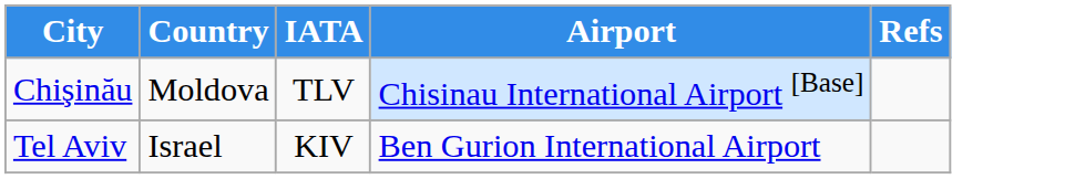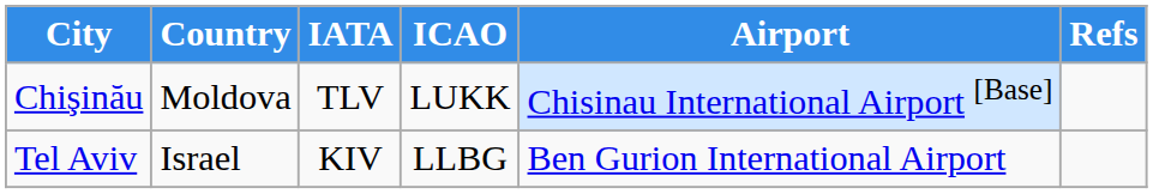 <table class="wikitable sortable toccolours">
 <tr>
 <th style="background:#318ce7; color:white;">City</th>
 <th style="background:#318ce7; color:white;">Country</th>
 <th style="background:#318ce7; color:white;">IATA</th>
+<th style="background:#318ce7; color:white;">ICAO</th>
 <th style="background:#318ce7; color:white;">Airport</th>
 <th style="background:#318ce7; color:white;" class="unsortable">Refs</th>
 </tr>
 <tr>
 <td><a href='#'>Chişinău</a></td>
 <td>Moldova</td>
 <td align=center>TLV</td>
+<td align=center>LUKK</td>
 <td style="background:#d0e7ff;"><a href='#'>Chisinau International Airport</a> <sup>[Base]</sup></td>
 <td align=center></td>
 </tr>
 <tr>
 <td><a href='#'>Tel Aviv</a></td>
 <td>Israel</td>
 <td align=center>KIV</td>
+<td align=center>LLBG</td>
 <td><a href='#'>Ben Gurion International Airport</a></td>
 <td align=center></td>
 </tr>
 </table>
